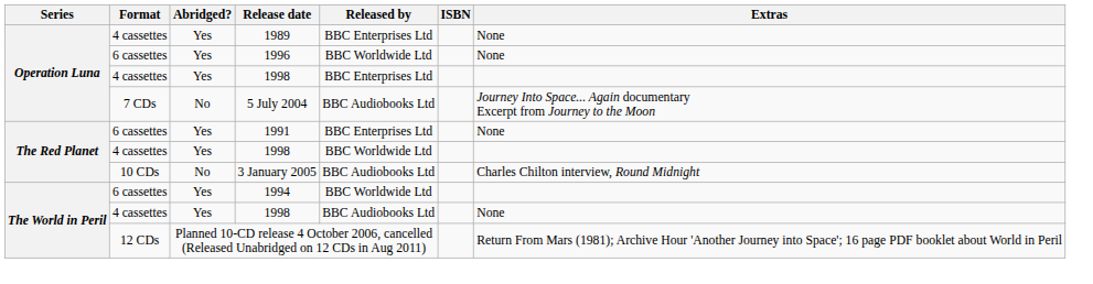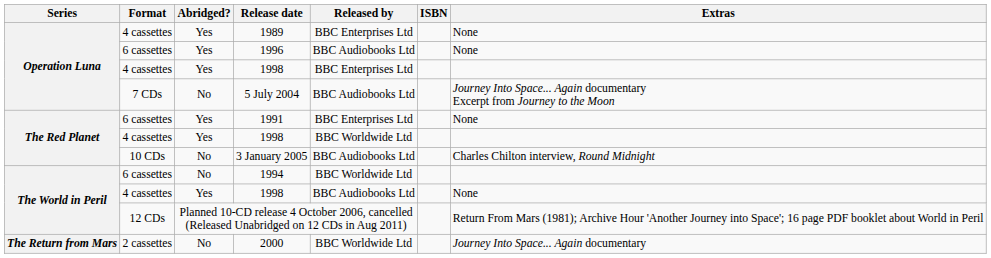 <table class="wikitable">
 <tr>
 <th>Series</th>
 <th>Format</th>
 <th>Abridged?</th>
 <th>Release date</th>
 <th>Released by</th>
 <th>ISBN</th>
 <th>Extras</th>
 </tr>
 <tr>
 <th rowspan="4"><em>Operation Luna</em></th>
 <td align="center">4 cassettes</td>
 <td align="center">Yes</td>
 <td align="center">1989</td>
 <td align="center">BBC Enterprises Ltd</td>
 <td align="center"></td>
 <td>None</td>
 </tr>
 <tr>
 <td align="center">6 cassettes</td>
 <td align="center">Yes</td>
 <td align="center">1996</td>
-<td align="center">BBC Worldwide Ltd</td>
+<td align="center">BBC Audiobooks Ltd</td>
 <td align="center"></td>
 <td>None</td>
 </tr>
 <tr>
 <td align="center">4 cassettes</td>
 <td align="center">Yes</td>
 <td align="center">1998</td>
 <td align="center">BBC Enterprises Ltd</td>
 <td align="center"></td>
 <td></td>
 </tr>
 <tr>
 <td align="center">7 CDs</td>
 <td align="center">No</td>
 <td align="center">5 July 2004</td>
 <td align="center">BBC Audiobooks Ltd</td>
 <td align="center"></td>
 <td><em>Journey Into Space... Again</em> documentary<br>Excerpt from <em>Journey to the Moon</em></td>
 </tr>
 <tr>
 <th rowspan="3"><em>The Red Planet</em></th>
 <td align="center">6 cassettes</td>
 <td align="center">Yes</td>
 <td align="center">1991</td>
 <td align="center">BBC Enterprises Ltd</td>
 <td align="center"></td>
 <td>None</td>
 </tr>
 <tr>
 <td align="center">4 cassettes</td>
 <td align="center">Yes</td>
 <td align="center">1998</td>
 <td align="center">BBC Worldwide Ltd</td>
 <td align="center"></td>
 <td></td>
 </tr>
 <tr>
 <td align="center">10 CDs</td>
 <td align="center">No</td>
 <td align="center">3 January 2005</td>
 <td align="center">BBC Audiobooks Ltd</td>
 <td align="center"></td>
 <td>Charles Chilton interview, <em>Round Midnight</em></td>
 </tr>
 <tr>
 <th rowspan="3"><em>The World in Peril</em></th>
 <td align="center">6 cassettes</td>
-<td align="center">Yes</td>
+<td align="center">No</td>
 <td align="center">1994</td>
 <td align="center">BBC Worldwide Ltd</td>
 <td align="center"></td>
 <td></td>
 </tr>
 <tr>
 <td align="center">4 cassettes</td>
 <td align="center">Yes</td>
 <td align="center">1998</td>
 <td align="center">BBC Audiobooks Ltd</td>
 <td align="center"></td>
 <td>None</td>
 </tr>
 <tr>
 <td align="center">12 CDs</td>
 <td align="center" colspan="3">Planned 10-CD release 4 October 2006, cancelled<br>(Released Unabridged on 12 CDs in Aug 2011)</td>
 <td align="center"></td>
 <td>Return From Mars (1981); Archive Hour 'Another Journey into Space'; 16 page PDF booklet about World in Peril</td>
 </tr>
+<tr>
+<th><em>The Return from Mars</em></th>
+<td align="center">2 cassettes</td>
+<td align="center">No</td>
+<td align="center">2000</td>
+<td align="center">BBC Worldwide Ltd</td>
+<td align="center"></td>
+<td><em>Journey Into Space... Again</em> documentary</td>
+</tr>
 </table>
